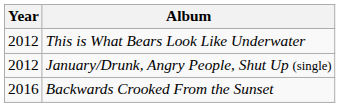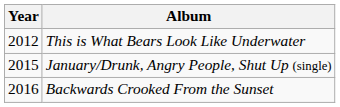 <table class="wikitable">
 <tr>
 <th>Year</th>
 <th>Album</th>
 </tr>
 <tr>
 <td>2012</td>
 <td><em>This is What Bears Look Like Underwater</em></td>
 </tr>
 <tr>
-<td>2012</td>
+<td>2015</td>
 <td><em>January/Drunk, Angry People, Shut Up</em> <small>(single)</small></td>
 </tr>
 <tr>
 <td>2016</td>
 <td><em>Backwards Crooked From the Sunset</em></td>
 </tr>
 </table>
